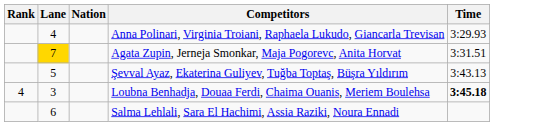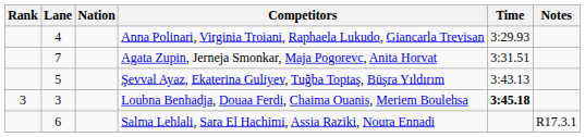 <table class="wikitable sortable" style="text-align:center; font-size:95%">
 <tr>
 <th>Rank</th>
 <th>Lane</th>
 <th>Nation</th>
 <th>Competitors</th>
 <th>Time</th>
+<th>Notes</th>
 </tr>
 <tr>
 <td></td>
 <td>4</td>
 <td align="left"></td>
 <td align="left"><a href='#'>Anna Polinari</a>, <a href='#'>Virginia Troiani</a>, <a href='#'>Raphaela Lukudo</a>, <a href='#'>Giancarla Trevisan</a></td>
 <td>3:29.93</td>
+<td></td>
 </tr>
 <tr>
 <td></td>
-<td style="background: gold;">7</td>
+<td>7</td>
 <td align="left"></td>
 <td align="left"><a href='#'>Agata Zupin</a>, Jerneja Smonkar, <a href='#'>Maja Pogorevc</a>, <a href='#'>Anita Horvat</a></td>
 <td>3:31.51</td>
+<td></td>
 </tr>
 <tr>
 <td></td>
 <td>5</td>
 <td align="left"></td>
 <td align="left"><a href='#'>Şevval Ayaz</a>, <a href='#'>Ekaterina Guliyev</a>, <a href='#'>Tuğba Toptaş</a>, <a href='#'>Büşra Yıldırım</a></td>
 <td>3:43.13</td>
+<td></td>
 </tr>
 <tr>
-<td>4</td>
+<td>3</td>
 <td>3</td>
 <td align="left"></td>
 <td align="left"><a href='#'>Loubna Benhadja</a>, <a href='#'>Douaa Ferdi</a>, <a href='#'>Chaima Ouanis</a>, <a href='#'>Meriem Boulehsa</a></td>
 <td><strong>3:45.18</strong></td>
+<td></td>
 </tr>
 <tr>
 <td></td>
 <td>6</td>
 <td align="left"></td>
 <td align="left"><a href='#'>Salma Lehlali</a>, <a href='#'>Sara El Hachimi</a>, <a href='#'>Assia Raziki</a>, <a href='#'>Noura Ennadi</a></td>
 <td></td>
+<td>R17.3.1</td>
 </tr>
 </table>
